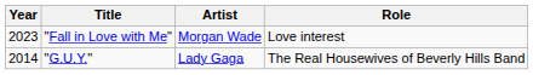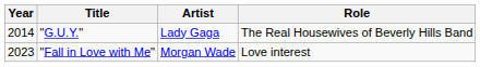 <table class="wikitable">
 <tr>
 <th>Year</th>
 <th>Title</th>
 <th>Artist</th>
 <th>Role</th>
 </tr>
 <tr>
+<td>2014</td>
+<td>"<a href='#'>G.U.Y.</a>"</td>
+<td><a href='#'>Lady Gaga</a></td>
+<td>The Real Housewives of Beverly Hills Band</td>
+</tr>
+<tr>
 <td>2023</td>
 <td>"<a href='#'>Fall in Love with Me</a>"</td>
 <td><a href='#'>Morgan Wade</a></td>
 <td>Love interest</td>
 </tr>
-<tr>
-<td>2014</td>
-<td>"<a href='#'>G.U.Y.</a>"</td>
-<td><a href='#'>Lady Gaga</a></td>
-<td>The Real Housewives of Beverly Hills Band</td>
-</tr>
 </table>
